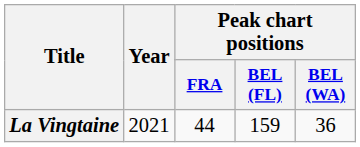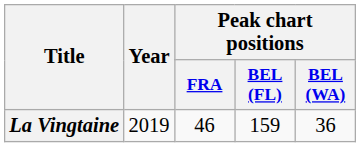 <table class="wikitable plainrowheaders" style="text-align:center;">
 <tr>
 <th scope=col rowspan=2>Title</th>
 <th scope=col rowspan=2>Year</th>
 <th scope=col colspan=4>Peak chart positions</th>
 </tr>
 <tr>
 <th scope=col style="width:3em;font-size:85%;"><a href='#'>FRA</a><br></th>
 <th scope=col style="width:3em;font-size:85%;"><a href='#'>BEL<br>(FL)</a><br></th>
 <th scope=col style="width:3em;font-size:85%;"><a href='#'>BEL<br>(WA)</a><br></th>
 </tr>
 <tr>
 <th scope=row><em>La Vingtaine</em></th>
-<td>2021</td>
-<td>44</td>
+<td>2019</td>
+<td>46</td>
 <td>159</td>
 <td>36</td>
 </tr>
 </table>
